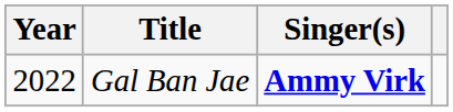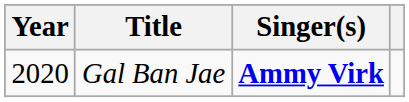 <table class="wikitable">
 <tr>
 <th>Year</th>
 <th>Title</th>
 <th>Singer(s)</th>
 <th></th>
 </tr>
 <tr>
-<td>2022</td>
+<td>2020</td>
 <td><em>Gal Ban Jae</em></td>
 <td><strong><a href='#'>Ammy Virk</a></strong></td>
 <td></td>
 </tr>
 </table>
